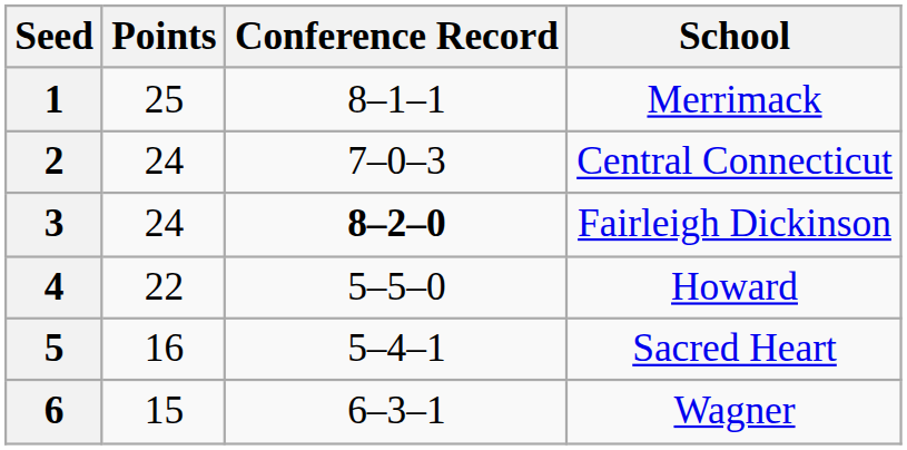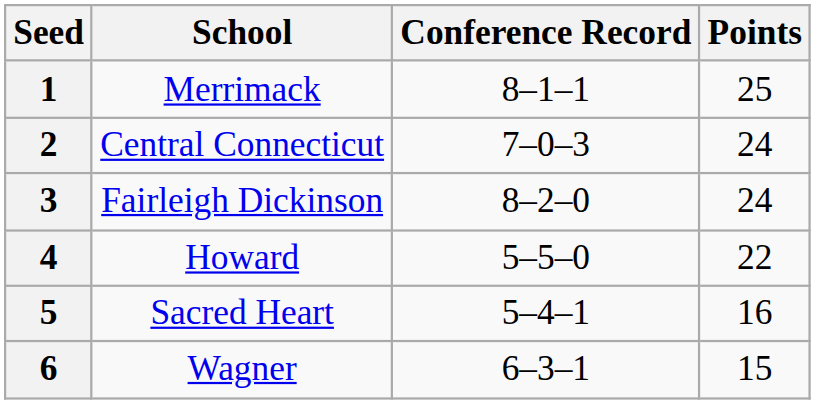 <table class="wikitable" style="text-align:center">
 <tr>
 <th>Seed</th>
+<th>School</th>
+<th>Conference Record</th>
 <th>Points</th>
-<th>Conference Record</th>
-<th>School</th>
 </tr>
 <tr>
 <th>1</th>
+<td><a href='#'>Merrimack</a></td>
+<td>8–1–1</td>
 <td>25</td>
-<td>8–1–1</td>
-<td><a href='#'>Merrimack</a></td>
 </tr>
 <tr>
 <th>2</th>
+<td><a href='#'>Central Connecticut</a></td>
+<td>7–0–3</td>
 <td>24</td>
-<td>7–0–3</td>
-<td><a href='#'>Central Connecticut</a></td>
 </tr>
 <tr>
 <th>3</th>
+<td><a href='#'>Fairleigh Dickinson</a></td>
+<td>8–2–0</td>
 <td>24</td>
-<td><strong>8–2–0</strong></td>
-<td><a href='#'>Fairleigh Dickinson</a></td>
 </tr>
 <tr>
 <th>4</th>
+<td><a href='#'>Howard</a></td>
+<td>5–5–0</td>
 <td>22</td>
-<td>5–5–0</td>
-<td><a href='#'>Howard</a></td>
 </tr>
 <tr>
 <th>5</th>
+<td><a href='#'>Sacred Heart</a></td>
+<td>5–4–1</td>
 <td>16</td>
-<td>5–4–1</td>
-<td><a href='#'>Sacred Heart</a></td>
 </tr>
 <tr>
 <th>6</th>
+<td><a href='#'>Wagner</a></td>
+<td>6–3–1</td>
 <td>15</td>
-<td>6–3–1</td>
-<td><a href='#'>Wagner</a></td>
 </tr>
 </table>
